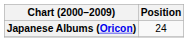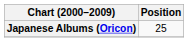 <table class="wikitable plainrowheaders">
 <tr>
 <th>Chart (2000–2009)</th>
 <th>Position</th>
 </tr>
 <tr>
 <th scope="row">Japanese Albums (<a href='#'>Oricon</a>)</th>
-<td style="text-align:center;">24</td>
+<td style="text-align:center;">25</td>
 </tr>
 <tr>
 </tr>
 </table>
